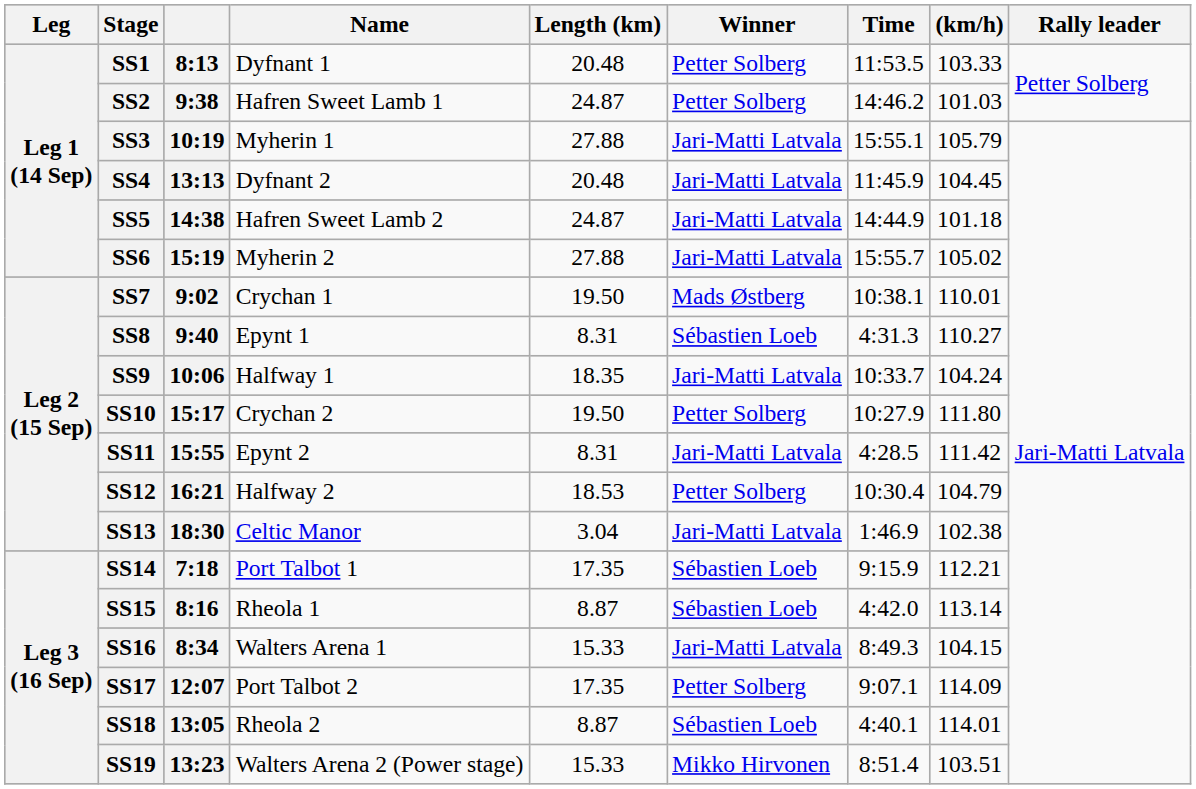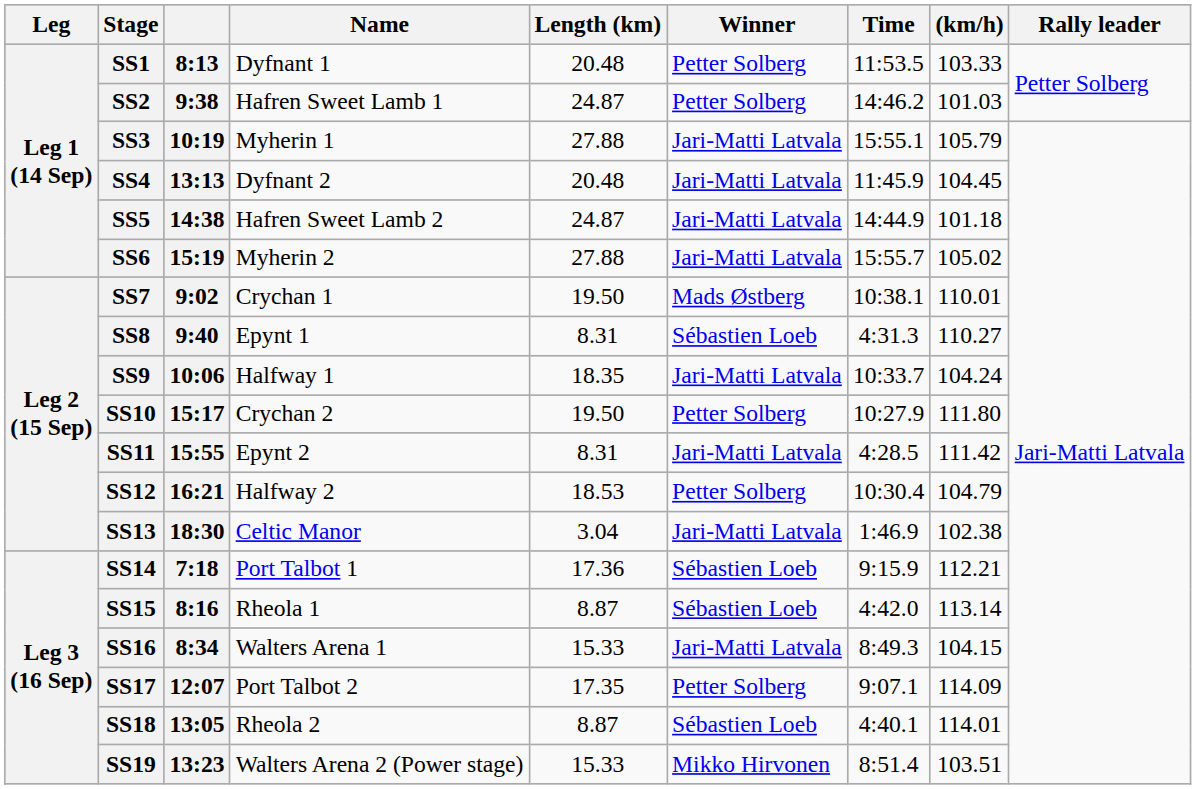 <table class="wikitable" style="text-align: center; font-size: 90%;">
 <tr>
 <th>Leg</th>
 <th>Stage</th>
 <th></th>
 <th>Name</th>
 <th>Length (km)</th>
 <th>Winner</th>
 <th>Time</th>
 <th> (km/h)</th>
 <th>Rally leader</th>
 </tr>
 <tr>
 <th rowspan=6>Leg 1<br>(14 Sep)</th>
 <th>SS1</th>
 <th>8:13</th>
 <td align=left>Dyfnant 1</td>
 <td>20.48</td>
 <td align=left> <a href='#'>Petter Solberg</a></td>
 <td>11:53.5</td>
 <td>103.33</td>
 <td rowspan=2 align=left> <a href='#'>Petter Solberg</a></td>
 </tr>
 <tr>
 <th>SS2</th>
 <th>9:38</th>
 <td align=left>Hafren Sweet Lamb 1</td>
 <td>24.87</td>
 <td align=left> <a href='#'>Petter Solberg</a></td>
 <td>14:46.2</td>
 <td>101.03</td>
 </tr>
 <tr>
 <th>SS3</th>
 <th>10:19</th>
 <td align=left>Myherin 1</td>
 <td>27.88</td>
 <td align=left> <a href='#'>Jari-Matti Latvala</a></td>
 <td>15:55.1</td>
 <td>105.79</td>
 <td rowspan=17 align=left> <a href='#'>Jari-Matti Latvala</a></td>
 </tr>
 <tr>
 <th>SS4</th>
 <th>13:13</th>
 <td align=left>Dyfnant 2</td>
 <td>20.48</td>
 <td align=left> <a href='#'>Jari-Matti Latvala</a></td>
 <td>11:45.9</td>
 <td>104.45</td>
 </tr>
 <tr>
 <th>SS5</th>
 <th>14:38</th>
 <td align=left>Hafren Sweet Lamb 2</td>
 <td>24.87</td>
 <td align=left> <a href='#'>Jari-Matti Latvala</a></td>
 <td>14:44.9</td>
 <td>101.18</td>
 </tr>
 <tr>
 <th>SS6</th>
 <th>15:19</th>
 <td align=left>Myherin 2</td>
 <td>27.88</td>
 <td align=left> <a href='#'>Jari-Matti Latvala</a></td>
 <td>15:55.7</td>
 <td>105.02</td>
 </tr>
 <tr>
 <th rowspan=7>Leg 2<br>(15 Sep)</th>
 <th>SS7</th>
 <th>9:02</th>
 <td align=left>Crychan 1</td>
 <td>19.50</td>
 <td align=left> <a href='#'>Mads Østberg</a></td>
 <td>10:38.1</td>
 <td>110.01</td>
 </tr>
 <tr>
 <th>SS8</th>
 <th>9:40</th>
 <td align=left>Epynt 1</td>
 <td>8.31</td>
 <td align=left> <a href='#'>Sébastien Loeb</a></td>
 <td>4:31.3</td>
 <td>110.27</td>
 </tr>
 <tr>
 <th>SS9</th>
 <th>10:06</th>
 <td align=left>Halfway 1</td>
 <td>18.35</td>
 <td align=left> <a href='#'>Jari-Matti Latvala</a></td>
 <td>10:33.7</td>
 <td>104.24</td>
 </tr>
 <tr>
 <th>SS10</th>
 <th>15:17</th>
 <td align=left>Crychan 2</td>
 <td>19.50</td>
 <td align=left> <a href='#'>Petter Solberg</a></td>
 <td>10:27.9</td>
 <td>111.80</td>
 </tr>
 <tr>
 <th>SS11</th>
 <th>15:55</th>
 <td align=left>Epynt 2</td>
 <td>8.31</td>
 <td align=left> <a href='#'>Jari-Matti Latvala</a></td>
 <td>4:28.5</td>
 <td>111.42</td>
 </tr>
 <tr>
 <th>SS12</th>
 <th>16:21</th>
 <td align=left>Halfway 2</td>
 <td>18.53</td>
 <td align=left> <a href='#'>Petter Solberg</a></td>
 <td>10:30.4</td>
 <td>104.79</td>
 </tr>
 <tr>
 <th>SS13</th>
 <th>18:30</th>
 <td align=left><a href='#'>Celtic Manor</a></td>
 <td>3.04</td>
 <td align=left> <a href='#'>Jari-Matti Latvala</a></td>
 <td>1:46.9</td>
 <td>102.38</td>
 </tr>
 <tr>
 <th rowspan=6>Leg 3<br>(16 Sep)</th>
 <th>SS14</th>
 <th>7:18</th>
 <td align=left><a href='#'>Port Talbot</a> 1</td>
-<td>17.35</td>
+<td>17.36</td>
 <td align=left> <a href='#'>Sébastien Loeb</a></td>
 <td>9:15.9</td>
 <td>112.21</td>
 </tr>
 <tr>
 <th>SS15</th>
 <th>8:16</th>
 <td align=left>Rheola 1</td>
 <td>8.87</td>
 <td align=left> <a href='#'>Sébastien Loeb</a></td>
 <td>4:42.0</td>
 <td>113.14</td>
 </tr>
 <tr>
 <th>SS16</th>
 <th>8:34</th>
 <td align=left>Walters Arena 1</td>
 <td>15.33</td>
 <td align=left> <a href='#'>Jari-Matti Latvala</a></td>
 <td>8:49.3</td>
 <td>104.15</td>
 </tr>
 <tr>
 <th>SS17</th>
 <th>12:07</th>
 <td align=left>Port Talbot 2</td>
 <td>17.35</td>
 <td align=left> <a href='#'>Petter Solberg</a></td>
 <td>9:07.1</td>
 <td>114.09</td>
 </tr>
 <tr>
 <th>SS18</th>
 <th>13:05</th>
 <td align=left>Rheola 2</td>
 <td>8.87</td>
 <td align=left> <a href='#'>Sébastien Loeb</a></td>
 <td>4:40.1</td>
 <td>114.01</td>
 </tr>
 <tr>
 <th>SS19</th>
 <th>13:23</th>
 <td align=left>Walters Arena 2 (Power stage)</td>
 <td>15.33</td>
 <td align=left> <a href='#'>Mikko Hirvonen</a></td>
 <td>8:51.4</td>
 <td>103.51</td>
 </tr>
 </table>
